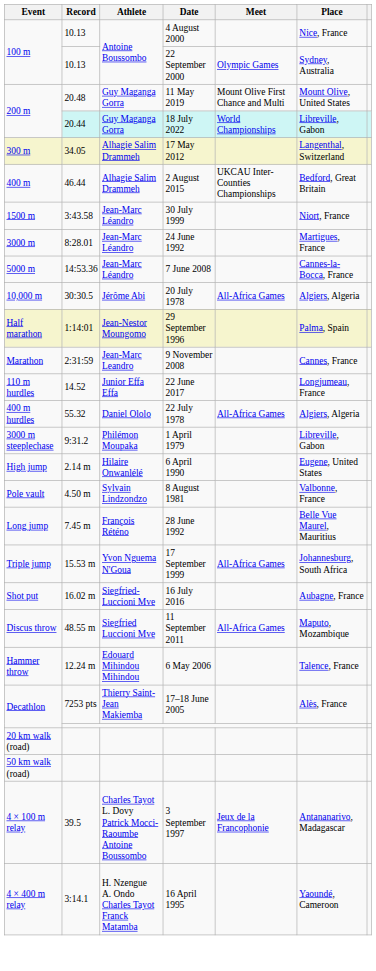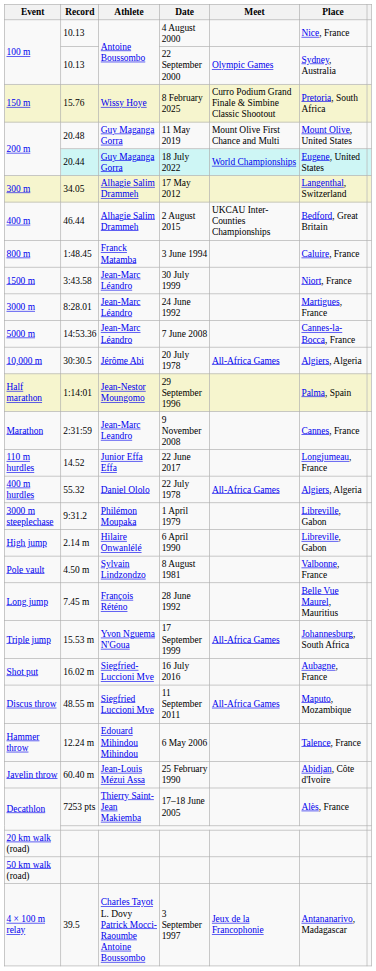 <table class="wikitable" style="font-size:95%; width: 95%;">
 <tr>
 <th>Event</th>
 <th>Record</th>
 <th>Athlete</th>
 <th>Date</th>
 <th>Meet</th>
 <th>Place</th>
 <th></th>
 </tr>
 <tr>
 <td rowspan=2><a href='#'>100 m</a></td>
 <td>10.13 </td>
 <td rowspan=2><a href='#'>Antoine Boussombo</a></td>
 <td>4 August 2000</td>
 <td></td>
 <td><a href='#'>Nice</a>, France</td>
 <td></td>
 </tr>
 <tr>
 <td>10.13 </td>
 <td>22 September 2000</td>
 <td><a href='#'>Olympic Games</a></td>
 <td><a href='#'>Sydney</a>, Australia</td>
 <td></td>
 </tr>
+<tr style="background:#f6F5CE;">
+<td><a href='#'>150 m</a></td>
+<td>15.76  </td>
+<td><a href='#'>Wissy Hoye</a></td>
+<td>8 February 2025</td>
+<td>Curro Podium Grand Finale & Simbine Classic Shootout</td>
+<td><a href='#'>Pretoria</a>, South Africa</td>
+<td></td>
+</tr>
 <tr>
 <td rowspan=2><a href='#'>200 m</a></td>
 <td>20.48 </td>
 <td><a href='#'>Guy Maganga Gorra</a></td>
 <td>11 May 2019</td>
 <td>Mount Olive First Chance and Multi</td>
 <td><a href='#'>Mount Olive</a>, United States</td>
 <td></td>
 </tr>
 <tr bgcolor=#CEF6F5>
 <td>20.44 </td>
 <td><a href='#'>Guy Maganga Gorra</a></td>
 <td>18 July 2022</td>
 <td><a href='#'>World Championships</a></td>
-<td><a href='#'>Libreville</a>, Gabon</td>
+<td><a href='#'>Eugene</a>, United States</td>
 <td></td>
 </tr>
 <tr style="background:#f6F5CE;">
 <td><a href='#'>300 m</a></td>
 <td>34.05</td>
 <td><a href='#'>Alhagie Salim Drammeh</a></td>
 <td>17 May 2012</td>
 <td></td>
 <td><a href='#'>Langenthal</a>, Switzerland</td>
 <td></td>
 </tr>
 <tr>
 <td><a href='#'>400 m</a></td>
 <td>46.44</td>
 <td><a href='#'>Alhagie Salim Drammeh</a></td>
 <td>2 August 2015</td>
 <td>UKCAU Inter-Counties Championships</td>
 <td><a href='#'>Bedford</a>, Great Britain</td>
+<td></td>
+</tr>
+<tr>
+<td><a href='#'>800 m</a></td>
+<td>1:48.45</td>
+<td><a href='#'>Franck Matamba</a></td>
+<td>3 June 1994</td>
+<td></td>
+<td><a href='#'>Caluire</a>, France</td>
 <td></td>
 </tr>
 <tr>
 <td><a href='#'>1500 m</a></td>
 <td>3:43.58</td>
 <td><a href='#'>Jean-Marc Léandro</a></td>
 <td>30 July 1999</td>
 <td></td>
 <td><a href='#'>Niort</a>, France</td>
 <td></td>
 </tr>
 <tr>
 <td><a href='#'>3000 m</a></td>
 <td>8:28.01</td>
 <td><a href='#'>Jean-Marc Léandro</a></td>
 <td>24 June 1992</td>
 <td></td>
 <td><a href='#'>Martigues</a>, France</td>
 <td></td>
 </tr>
 <tr>
 <td><a href='#'>5000 m</a></td>
 <td>14:53.36</td>
 <td><a href='#'>Jean-Marc Léandro</a></td>
 <td>7 June 2008</td>
 <td></td>
 <td><a href='#'>Cannes-la-Bocca</a>, France</td>
 <td></td>
 </tr>
 <tr>
 <td><a href='#'>10,000 m</a></td>
 <td>30:30.5 </td>
 <td><a href='#'>Jérôme Abi</a></td>
 <td>20 July 1978</td>
 <td><a href='#'>All-Africa Games</a></td>
 <td><a href='#'>Algiers</a>, Algeria</td>
 <td></td>
 </tr>
 <tr style="background:#f6F5CE;">
 <td><a href='#'>Half marathon</a></td>
 <td>1:14:01</td>
 <td><a href='#'>Jean-Nestor Moungomo</a></td>
 <td>29 September 1996</td>
 <td></td>
 <td><a href='#'>Palma</a>, Spain</td>
 <td></td>
 </tr>
 <tr>
 <td><a href='#'>Marathon</a></td>
 <td>2:31:59</td>
 <td><a href='#'>Jean-Marc Leandro</a></td>
 <td>9 November 2008</td>
 <td></td>
 <td><a href='#'>Cannes</a>, France</td>
 <td></td>
 </tr>
 <tr>
 <td><a href='#'>110 m hurdles</a></td>
 <td>14.52 </td>
 <td><a href='#'>Junior Effa Effa</a></td>
 <td>22 June 2017</td>
 <td></td>
 <td><a href='#'>Longjumeau</a>, France</td>
 <td></td>
 </tr>
 <tr>
 <td><a href='#'>400 m hurdles</a></td>
 <td>55.32</td>
 <td><a href='#'>Daniel Ololo</a></td>
 <td>22 July 1978</td>
 <td><a href='#'>All-Africa Games</a></td>
 <td><a href='#'>Algiers</a>, Algeria</td>
 <td></td>
 </tr>
 <tr>
 <td><a href='#'>3000 m steeplechase</a></td>
 <td>9:31.2 </td>
 <td><a href='#'>Philémon Moupaka</a></td>
 <td>1 April 1979</td>
 <td></td>
 <td><a href='#'>Libreville</a>, Gabon</td>
 <td></td>
 </tr>
 <tr>
 <td><a href='#'>High jump</a></td>
 <td>2.14 m</td>
 <td><a href='#'>Hilaire Onwanlélé</a></td>
 <td>6 April 1990</td>
 <td></td>
-<td><a href='#'>Eugene</a>, United States</td>
+<td><a href='#'>Libreville</a>, Gabon</td>
 <td></td>
 </tr>
 <tr>
 <td><a href='#'>Pole vault</a></td>
 <td>4.50 m</td>
 <td><a href='#'>Sylvain Lindzondzo</a></td>
 <td>8 August 1981</td>
 <td></td>
 <td><a href='#'>Valbonne</a>, France</td>
 <td></td>
 </tr>
 <tr>
 <td><a href='#'>Long jump</a></td>
 <td>7.45 m</td>
 <td><a href='#'>François Réténo</a></td>
 <td>28 June 1992</td>
 <td></td>
 <td><a href='#'>Belle Vue Maurel</a>, Mauritius</td>
 <td></td>
 </tr>
 <tr>
 <td><a href='#'>Triple jump</a></td>
 <td>15.53 m </td>
 <td><a href='#'>Yvon Nguema N'Goua</a></td>
 <td>17 September 1999</td>
 <td><a href='#'>All-Africa Games</a></td>
 <td><a href='#'>Johannesburg</a>, South Africa</td>
 <td></td>
 </tr>
 <tr>
 <td><a href='#'>Shot put</a></td>
 <td>16.02 m</td>
 <td><a href='#'>Siegfried-Luccioni Mve</a></td>
 <td>16 July 2016</td>
 <td></td>
 <td><a href='#'>Aubagne</a>, France</td>
 <td></td>
 </tr>
 <tr>
 <td><a href='#'>Discus throw</a></td>
 <td>48.55 m</td>
 <td><a href='#'>Siegfried Luccioni Mve</a></td>
 <td>11 September 2011</td>
 <td><a href='#'>All-Africa Games</a></td>
 <td><a href='#'>Maputo</a>, Mozambique</td>
 <td></td>
 </tr>
 <tr>
 <td><a href='#'>Hammer throw</a></td>
 <td>12.24 m</td>
 <td><a href='#'>Edouard Mihindou Mihindou</a></td>
 <td>6 May 2006</td>
 <td></td>
 <td><a href='#'>Talence</a>, France</td>
 <td></td>
 </tr>
 <tr>
+<td><a href='#'>Javelin throw</a></td>
+<td>60.40 m</td>
+<td><a href='#'>Jean-Louis Mézui Assa</a></td>
+<td>25 February 1990</td>
+<td></td>
+<td><a href='#'>Abidjan</a>, Côte d'Ivoire</td>
+<td></td>
+</tr>
+<tr>
 <td rowspan=2><a href='#'>Decathlon</a></td>
 <td>7253 pts</td>
 <td><a href='#'>Thierry Saint-Jean Makiemba</a></td>
 <td>17–18 June 2005</td>
 <td></td>
 <td><a href='#'>Alès</a>, France</td>
 <td></td>
 </tr>
 <tr>
 <td colspan=5></td>
 <td></td>
 </tr>
 <tr>
 <td><a href='#'>20 km walk</a> (road)</td>
 <td></td>
 <td></td>
 <td></td>
 <td></td>
 <td></td>
 <td></td>
 </tr>
 <tr>
 <td><a href='#'>50 km walk</a> (road)</td>
 <td></td>
 <td></td>
 <td></td>
 <td></td>
 <td></td>
 <td></td>
 </tr>
 <tr>
 <td><a href='#'>4 × 100 m relay</a></td>
 <td>39.5 </td>
 <td><br><a href='#'>Charles Tayot</a><br>L. Dovy<br><a href='#'>Patrick Mocci-Raoumbe</a><br><a href='#'>Antoine Boussombo</a></td>
 <td>3 September 1997</td>
 <td><a href='#'>Jeux de la Francophonie</a></td>
 <td><a href='#'>Antananarivo</a>, Madagascar</td>
 <td></td>
 </tr>
-<tr>
-<td><a href='#'>4 × 400 m relay</a></td>
-<td>3:14.1</td>
-<td><br>H. Nzengue<br>A. Ondo<br><a href='#'>Charles Tayot</a><br><a href='#'>Franck Matamba</a></td>
-<td>16 April 1995</td>
-<td></td>
-<td><a href='#'>Yaoundé</a>, Cameroon</td>
-<td></td>
-</tr>
 </table>
